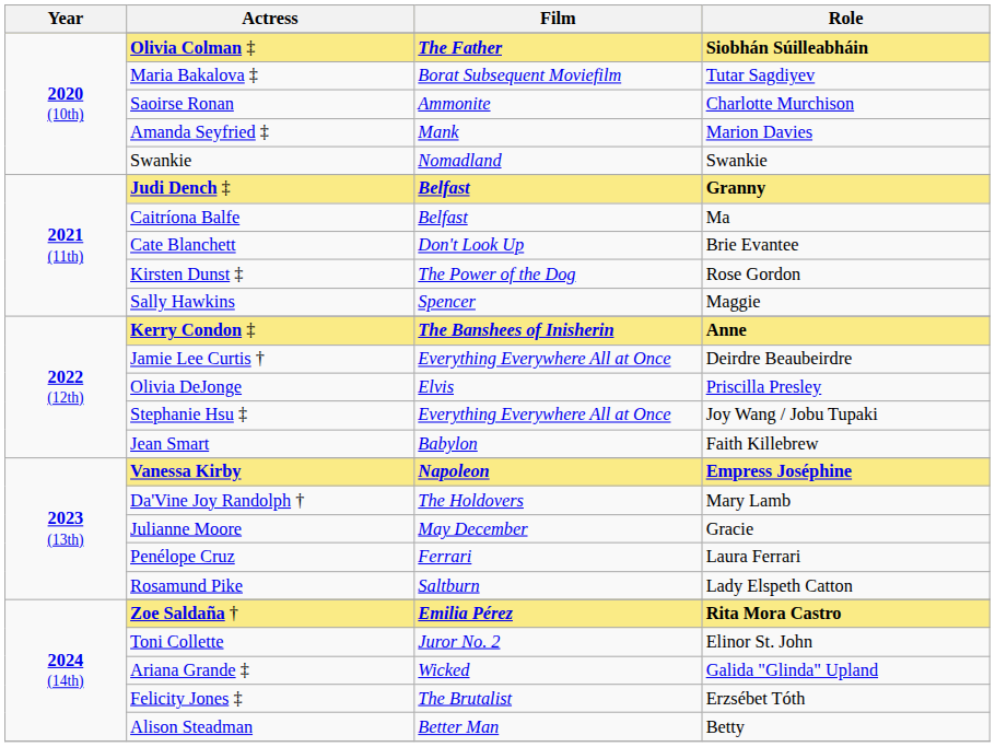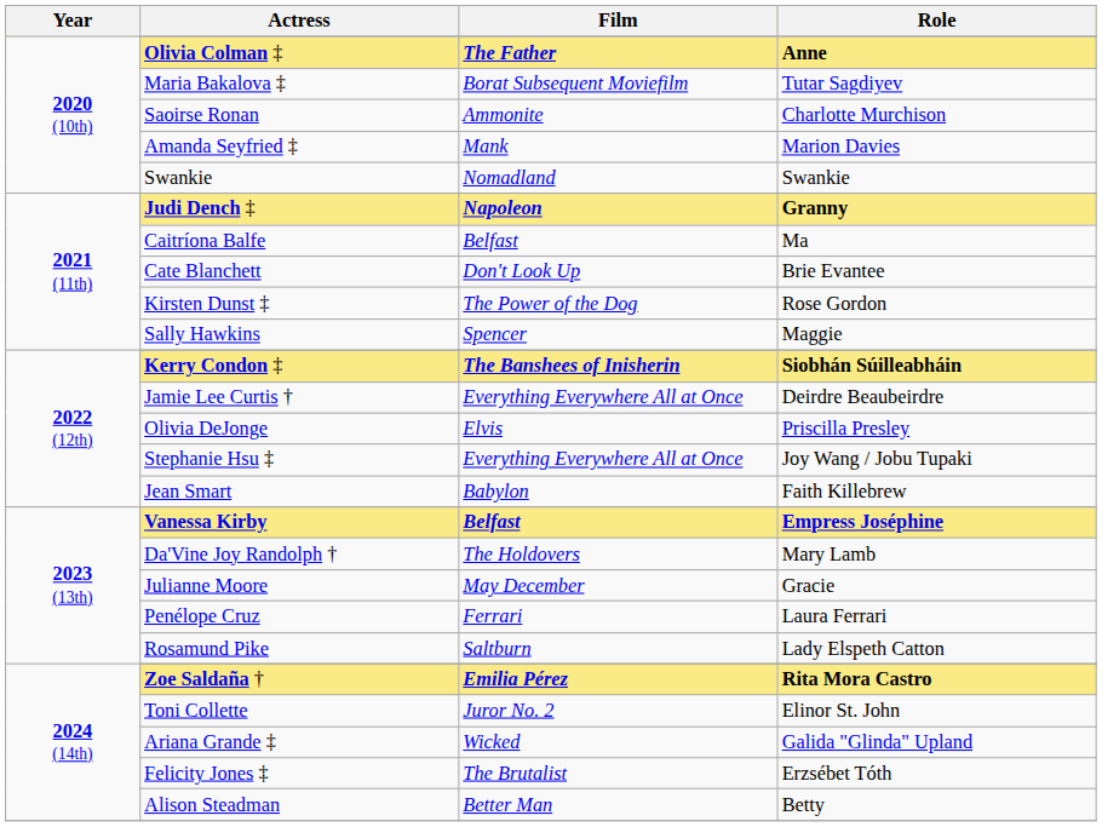 <table class="wikitable" style="width:100%">
 <tr bgcolor="#FAEB86">
 <th width="8%">Year</th>
 <th width="19%">Actress</th>
 <th width="19%">Film</th>
 <th width="19%">Role</th>
 </tr>
 <tr>
 <td rowspan=6 style="text-align:center"><strong><a href='#'>2020</a></strong><br><small><a href='#'>(10th)</a></small></td>
 </tr>
 <tr style="background:#FAEB86;">
 <td><strong><a href='#'>Olivia Colman</a></strong> ‡</td>
 <td><strong><em><a href='#'>The Father</a></em></strong></td>
-<td><strong>Siobhán Súilleabháin</strong></td>
+<td><strong>Anne</strong></td>
 </tr>
 <tr>
 <td><a href='#'>Maria Bakalova</a> ‡</td>
 <td><em><a href='#'>Borat Subsequent Moviefilm</a></em></td>
 <td><a href='#'>Tutar Sagdiyev</a></td>
 </tr>
 <tr>
 <td><a href='#'>Saoirse Ronan</a></td>
 <td><em><a href='#'>Ammonite</a></em></td>
 <td><a href='#'>Charlotte Murchison</a></td>
 </tr>
 <tr>
 <td><a href='#'>Amanda Seyfried</a> ‡</td>
 <td><em><a href='#'>Mank</a></em></td>
 <td><a href='#'>Marion Davies</a></td>
 </tr>
 <tr>
 <td>Swankie</td>
 <td><em><a href='#'>Nomadland</a></em></td>
 <td>Swankie</td>
 </tr>
 <tr>
 <td rowspan=6 style="text-align:center"><strong><a href='#'>2021</a></strong><br><small><a href='#'>(11th)</a></small></td>
 </tr>
 <tr style="background:#FAEB86;">
 <td><strong><a href='#'>Judi Dench</a></strong> ‡</td>
-<td><strong><em><a href='#'>Belfast</a></em></strong></td>
+<td><strong><em><a href='#'>Napoleon</a></em></strong></td>
 <td><strong>Granny</strong></td>
 </tr>
 <tr>
 <td><a href='#'>Caitríona Balfe</a></td>
 <td><em><a href='#'>Belfast</a></em></td>
 <td>Ma</td>
 </tr>
 <tr>
 <td><a href='#'>Cate Blanchett</a></td>
 <td><em><a href='#'>Don't Look Up</a></em></td>
 <td>Brie Evantee</td>
 </tr>
 <tr>
 <td><a href='#'>Kirsten Dunst</a> ‡</td>
 <td><em><a href='#'>The Power of the Dog</a></em></td>
 <td>Rose Gordon</td>
 </tr>
 <tr>
 <td><a href='#'>Sally Hawkins</a></td>
 <td><em><a href='#'>Spencer</a></em></td>
 <td>Maggie</td>
 </tr>
 <tr>
 <td rowspan=6 style="text-align:center"><strong><a href='#'>2022</a></strong><br><small><a href='#'>(12th)</a></small></td>
 </tr>
 <tr style="background:#FAEB86;">
 <td><strong><a href='#'>Kerry Condon</a></strong> ‡</td>
 <td><strong><em><a href='#'>The Banshees of Inisherin</a></em></strong></td>
-<td><strong>Anne</strong></td>
+<td><strong>Siobhán Súilleabháin</strong></td>
 </tr>
 <tr>
 <td><a href='#'>Jamie Lee Curtis</a> †</td>
 <td><em><a href='#'>Everything Everywhere All at Once</a></em></td>
 <td>Deirdre Beaubeirdre</td>
 </tr>
 <tr>
 <td><a href='#'>Olivia DeJonge</a></td>
 <td><em><a href='#'>Elvis</a></em></td>
 <td><a href='#'>Priscilla Presley</a></td>
 </tr>
 <tr>
 <td><a href='#'>Stephanie Hsu</a> ‡</td>
 <td><em><a href='#'>Everything Everywhere All at Once</a></em></td>
 <td>Joy Wang / Jobu Tupaki</td>
 </tr>
 <tr>
 <td><a href='#'>Jean Smart</a></td>
 <td><em><a href='#'>Babylon</a></em></td>
 <td>Faith Killebrew</td>
 </tr>
 <tr>
 <td rowspan=6 style="text-align:center"><strong><a href='#'>2023</a></strong><br><small><a href='#'>(13th)</a></small></td>
 </tr>
 <tr style="background:#FAEB86;">
 <td><strong><a href='#'>Vanessa Kirby</a></strong></td>
-<td><strong><em><a href='#'>Napoleon</a></em></strong></td>
+<td><strong><em><a href='#'>Belfast</a></em></strong></td>
 <td><strong><a href='#'>Empress Joséphine</a></strong></td>
 </tr>
 <tr>
 <td><a href='#'>Da'Vine Joy Randolph</a> †</td>
 <td><em><a href='#'>The Holdovers</a></em></td>
 <td>Mary Lamb</td>
 </tr>
 <tr>
 <td><a href='#'>Julianne Moore</a></td>
 <td><em><a href='#'>May December</a></em></td>
 <td>Gracie</td>
 </tr>
 <tr>
 <td><a href='#'>Penélope Cruz</a></td>
 <td><em><a href='#'>Ferrari</a></em></td>
 <td>Laura Ferrari</td>
 </tr>
 <tr>
 <td><a href='#'>Rosamund Pike</a></td>
 <td><a href='#'><em>Saltburn</em></a></td>
 <td>Lady Elspeth Catton</td>
 </tr>
 <tr>
 <td rowspan=6 style="text-align:center"><strong><a href='#'>2024</a></strong><br><small><a href='#'>(14th)</a></small></td>
 </tr>
 <tr style="background:#FAEB86;">
 <td><strong><a href='#'>Zoe Saldaña</a></strong> †</td>
 <td><strong><em><a href='#'>Emilia Pérez</a></em></strong></td>
 <td><strong>Rita Mora Castro</strong></td>
 </tr>
 <tr>
 <td><a href='#'>Toni Collette</a></td>
 <td><em><a href='#'>Juror No. 2</a></em></td>
 <td>Elinor St. John</td>
 </tr>
 <tr>
 <td><a href='#'>Ariana Grande</a> ‡</td>
 <td><em><a href='#'>Wicked</a></em></td>
 <td><a href='#'>Galida "Glinda" Upland</a></td>
 </tr>
 <tr>
 <td><a href='#'>Felicity Jones</a> ‡</td>
 <td><em><a href='#'>The Brutalist</a></em></td>
 <td>Erzsébet Tóth</td>
 </tr>
 <tr>
 <td><a href='#'>Alison Steadman</a></td>
 <td><em><a href='#'>Better Man</a></em></td>
 <td>Betty</td>
 </tr>
 <tr>
 </tr>
 </table>
